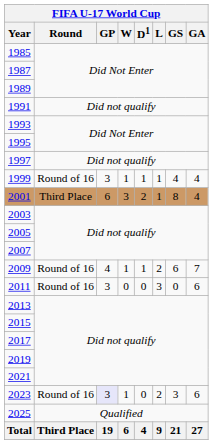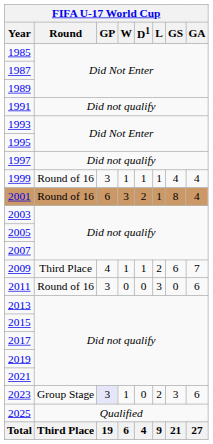 <table class="wikitable" style="text-align: center;">
 <tr>
 <th colspan=8><a href='#'>FIFA U-17 World Cup</a></th>
 </tr>
 <tr>
 <th>Year</th>
 <th>Round</th>
 <th>GP</th>
 <th>W</th>
 <th>D<sup>1</sup></th>
 <th>L</th>
 <th>GS</th>
 <th>GA</th>
 </tr>
 <tr>
 <td> <a href='#'>1985</a></td>
 <td colspan=7 rowspan=3><em>Did Not Enter</em></td>
 </tr>
 <tr>
 <td> <a href='#'>1987</a></td>
 </tr>
 <tr>
 <td> <a href='#'>1989</a></td>
 </tr>
 <tr>
 <td> <a href='#'>1991</a></td>
 <td colspan=7><em>Did not qualify</em></td>
 </tr>
 <tr>
 <td> <a href='#'>1993</a></td>
 <td colspan=7 rowspan=2><em>Did Not Enter</em></td>
 </tr>
 <tr>
 <td> <a href='#'>1995</a></td>
 </tr>
 <tr>
 <td> <a href='#'>1997</a></td>
 <td colspan=7><em>Did not qualify</em></td>
 </tr>
 <tr>
 <td> <a href='#'>1999</a></td>
 <td>Round of 16</td>
 <td>3</td>
 <td>1</td>
 <td>1</td>
 <td>1</td>
 <td>4</td>
 <td>4</td>
 </tr>
 <tr style="background:#cc9966;">
 <td> <a href='#'>2001</a></td>
-<td>Third Place</td>
+<td>Round of 16</td>
 <td>6</td>
 <td>3</td>
 <td>2</td>
 <td>1</td>
 <td>8</td>
 <td>4</td>
 </tr>
 <tr>
 <td> <a href='#'>2003</a></td>
 <td colspan=7 rowspan=3><em>Did not qualify</em></td>
 </tr>
 <tr>
 <td> <a href='#'>2005</a></td>
 </tr>
 <tr>
 <td> <a href='#'>2007</a></td>
 </tr>
 <tr>
 <td> <a href='#'>2009</a></td>
-<td>Round of 16</td>
+<td>Third Place</td>
 <td>4</td>
 <td>1</td>
 <td>1</td>
 <td>2</td>
 <td>6</td>
 <td>7</td>
 </tr>
 <tr>
 <td> <a href='#'>2011</a></td>
 <td>Round of 16</td>
 <td>3</td>
 <td>0</td>
 <td>0</td>
 <td>3</td>
 <td>0</td>
 <td>6</td>
 </tr>
 <tr>
 <td> <a href='#'>2013</a></td>
 <td colspan=7 rowspan=5><em>Did not qualify</em></td>
 </tr>
 <tr>
 <td> <a href='#'>2015</a></td>
 </tr>
 <tr>
 <td> <a href='#'>2017</a></td>
 </tr>
 <tr>
 <td> <a href='#'>2019</a></td>
 </tr>
 <tr>
 <td> <a href='#'>2021</a></td>
 </tr>
 <tr>
 <td> <a href='#'>2023</a></td>
-<td>Round of 16</td>
+<td>Group Stage</td>
 <td style="background: lavender;">3</td>
 <td>1</td>
 <td>0</td>
 <td>2</td>
 <td>3</td>
 <td>6</td>
 </tr>
 <tr>
 <td> <a href='#'>2025</a></td>
 <td colspan=7><em>Qualified</em></td>
 </tr>
 <tr>
 <th>Total</th>
 <th>Third Place</th>
 <th>19</th>
 <th>6</th>
 <th>4</th>
 <th>9</th>
 <th>21</th>
 <th>27</th>
 </tr>
 </table>
